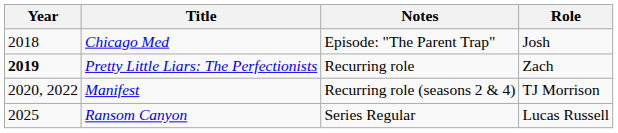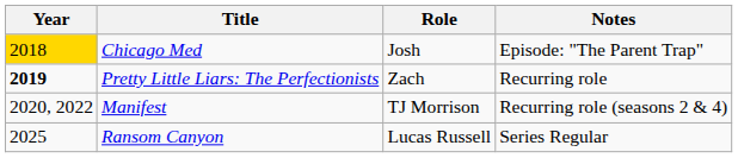 <table class="wikitable">
 <tr>
 <th>Year</th>
 <th>Title</th>
+<th>Role</th>
 <th>Notes</th>
-<th>Role</th>
 </tr>
 <tr>
-<td>2018</td>
+<td style="background: gold;">2018</td>
 <td><em><a href='#'>Chicago Med</a></em></td>
+<td>Josh</td>
 <td>Episode: "The Parent Trap"</td>
-<td>Josh</td>
 </tr>
 <tr>
 <td><strong>2019</strong></td>
 <td><em><a href='#'>Pretty Little Liars: The Perfectionists</a></em></td>
+<td>Zach</td>
 <td>Recurring role</td>
-<td>Zach</td>
 </tr>
 <tr>
 <td>2020, 2022</td>
 <td><em><a href='#'>Manifest</a></em></td>
+<td>TJ Morrison</td>
 <td>Recurring role (seasons 2 & 4)</td>
-<td>TJ Morrison</td>
 </tr>
 <tr>
 <td>2025</td>
 <td><em><a href='#'>Ransom Canyon</a></em></td>
+<td>Lucas Russell</td>
 <td>Series Regular</td>
-<td>Lucas Russell</td>
 </tr>
 </table>
